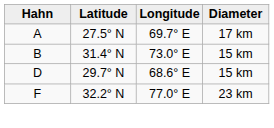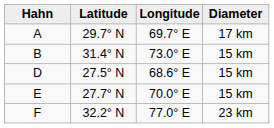 <table class="wikitable">
 <tr>
 <th width="25%" style="background:#eeeeee;">Hahn</th>
 <th width="25%" style="background:#eeeeee;">Latitude</th>
 <th width="25%" style="background:#eeeeee;">Longitude</th>
 <th width="25%" style="background:#eeeeee;">Diameter</th>
 </tr>
 <tr>
 <td align="center">A</td>
-<td align="center">27.5° N</td>
+<td align="center">29.7° N</td>
 <td align="center">69.7° E</td>
 <td align="center">17 km</td>
 </tr>
 <tr>
 <td align="center">B</td>
 <td align="center">31.4° N</td>
 <td align="center">73.0° E</td>
 <td align="center">15 km</td>
 </tr>
 <tr>
 <td align="center">D</td>
-<td align="center">29.7° N</td>
+<td align="center">27.5° N</td>
 <td align="center">68.6° E</td>
+<td align="center">15 km</td>
+</tr>
+<tr>
+<td align="center">E</td>
+<td align="center">27.7° N</td>
+<td align="center">70.0° E</td>
 <td align="center">15 km</td>
 </tr>
 <tr>
 <td align="center">F</td>
 <td align="center">32.2° N</td>
 <td align="center">77.0° E</td>
 <td align="center">23 km</td>
 </tr>
 </table>
